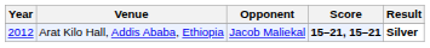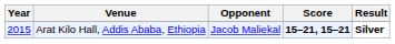 <table class="sortable wikitable" style="font-size: 90%;">
 <tr>
 <th>Year</th>
 <th>Venue</th>
 <th>Opponent</th>
 <th>Score</th>
 <th>Result</th>
 </tr>
 <tr>
 </tr>
 <tr style="background:#ECF2FF">
-<td align="center"><a href='#'>2012</a></td>
+<td align="center"><a href='#'>2015</a></td>
 <td align="left">Arat Kilo Hall, <a href='#'>Addis Ababa</a>, <a href='#'>Ethiopia</a></td>
 <td align="left"> <a href='#'>Jacob Maliekal</a></td>
 <td align="left"><strong>15–21, 15–21</strong></td>
 <td style="text-align:left; background:white"> <strong>Silver</strong></td>
 </tr>
 </table>
